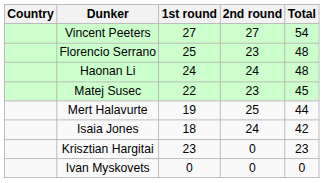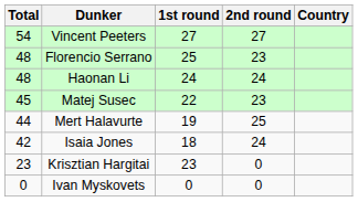 <table class="wikitable sortable" style="text-align:center">
 <tr>
-<th>Country</th>
+<th>Total</th>
 <th>Dunker</th>
 <th>1st round</th>
 <th>2nd round</th>
-<th>Total</th>
+<th>Country</th>
 </tr>
 <tr bgcolor="#ccffcc">
-<td align=left></td>
+<td>54</td>
 <td>Vincent Peeters</td>
 <td>27</td>
 <td>27</td>
-<td>54</td>
+<td align=left></td>
 </tr>
 <tr bgcolor="#ccffcc">
-<td align=left></td>
+<td>48</td>
 <td>Florencio Serrano</td>
 <td>25</td>
 <td>23</td>
-<td>48</td>
+<td align=left></td>
 </tr>
 <tr bgcolor="#ccffcc">
-<td align=left></td>
+<td>48</td>
 <td>Haonan Li</td>
 <td>24</td>
 <td>24</td>
-<td>48</td>
+<td align=left></td>
 </tr>
 <tr bgcolor="#ccffcc">
-<td align=left></td>
+<td>45</td>
 <td>Matej Susec</td>
 <td>22</td>
 <td>23</td>
-<td>45</td>
+<td align=left></td>
 </tr>
 <tr>
-<td align=left></td>
+<td>44</td>
 <td>Mert Halavurte</td>
 <td>19</td>
 <td>25</td>
-<td>44</td>
+<td align=left></td>
 </tr>
 <tr>
-<td align=left></td>
+<td>42</td>
 <td>Isaia Jones</td>
 <td>18</td>
 <td>24</td>
-<td>42</td>
+<td align=left></td>
 </tr>
 <tr>
-<td align=left></td>
+<td>23</td>
 <td>Krisztian Hargitai</td>
 <td>23</td>
 <td>0</td>
-<td>23</td>
+<td align=left></td>
 </tr>
 <tr>
-<td align=left></td>
+<td>0</td>
 <td>Ivan Myskovets</td>
 <td>0</td>
 <td>0</td>
-<td>0</td>
+<td align=left></td>
 </tr>
 </table>
